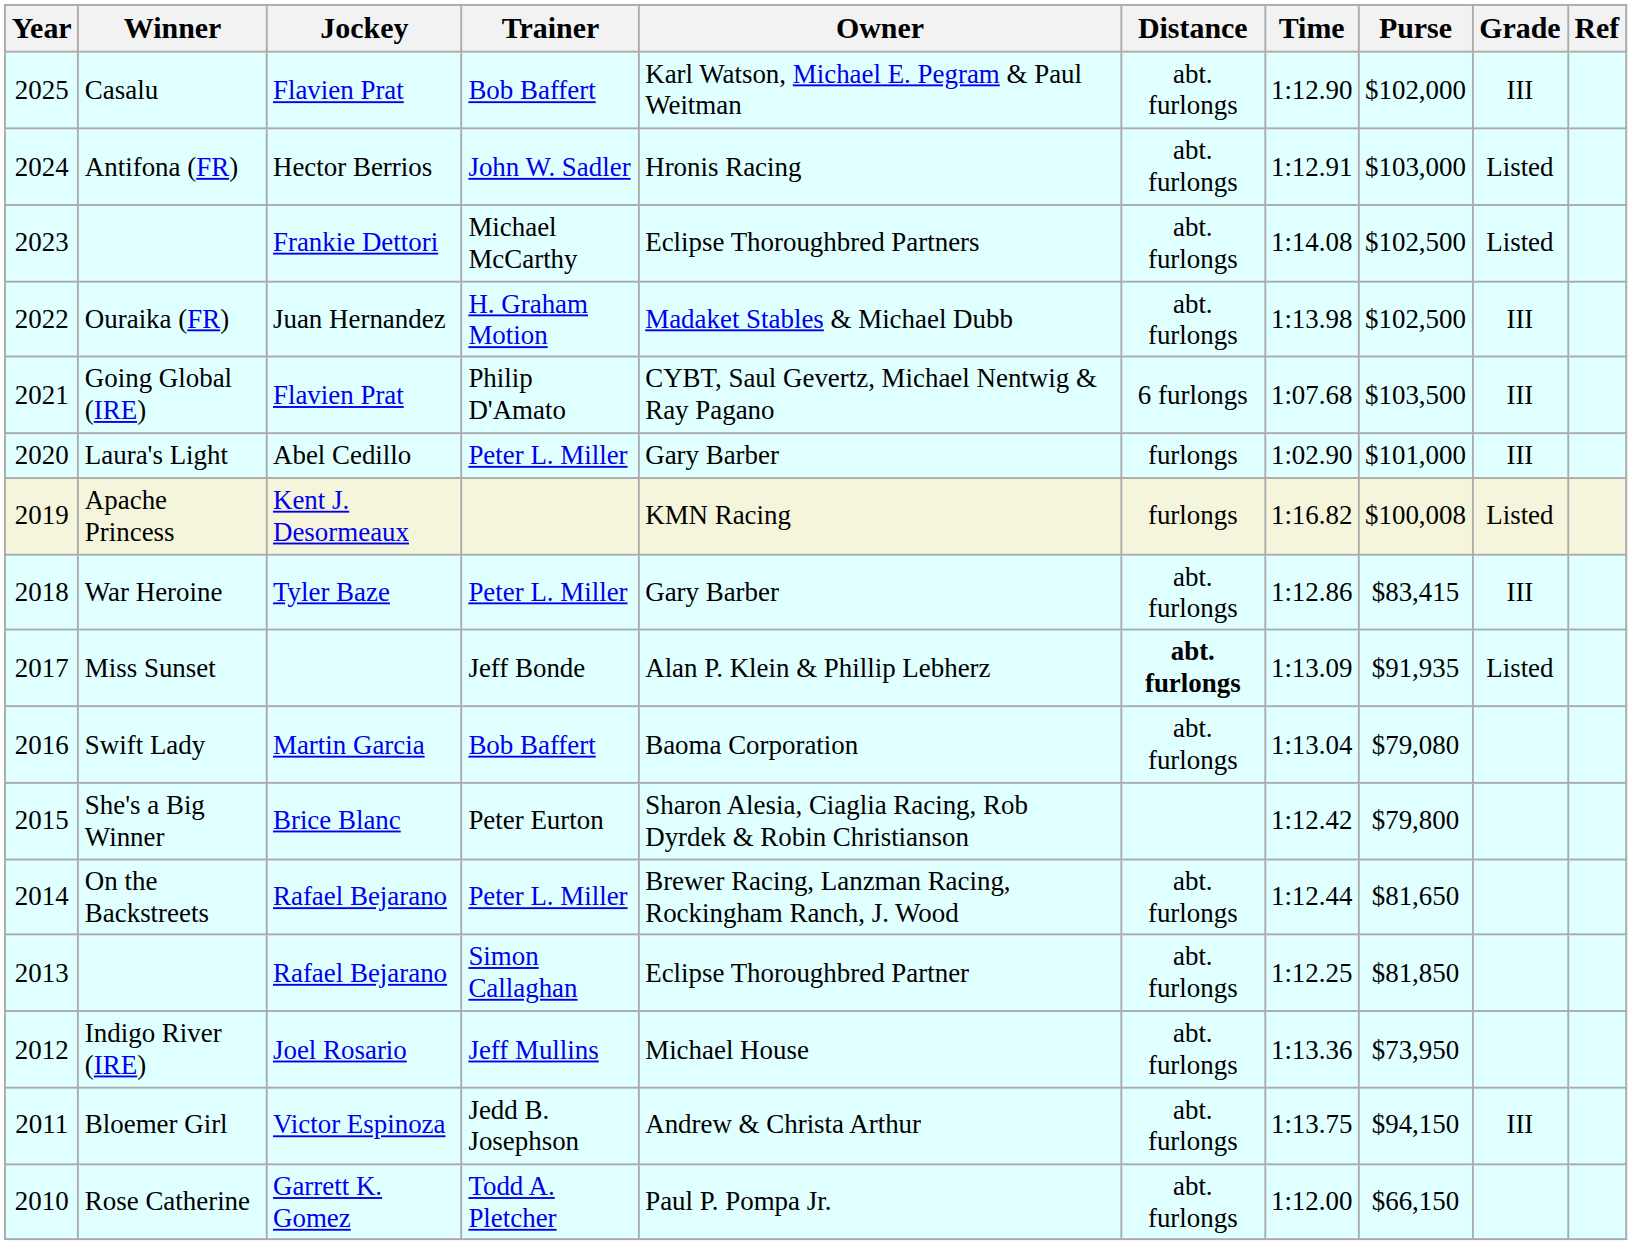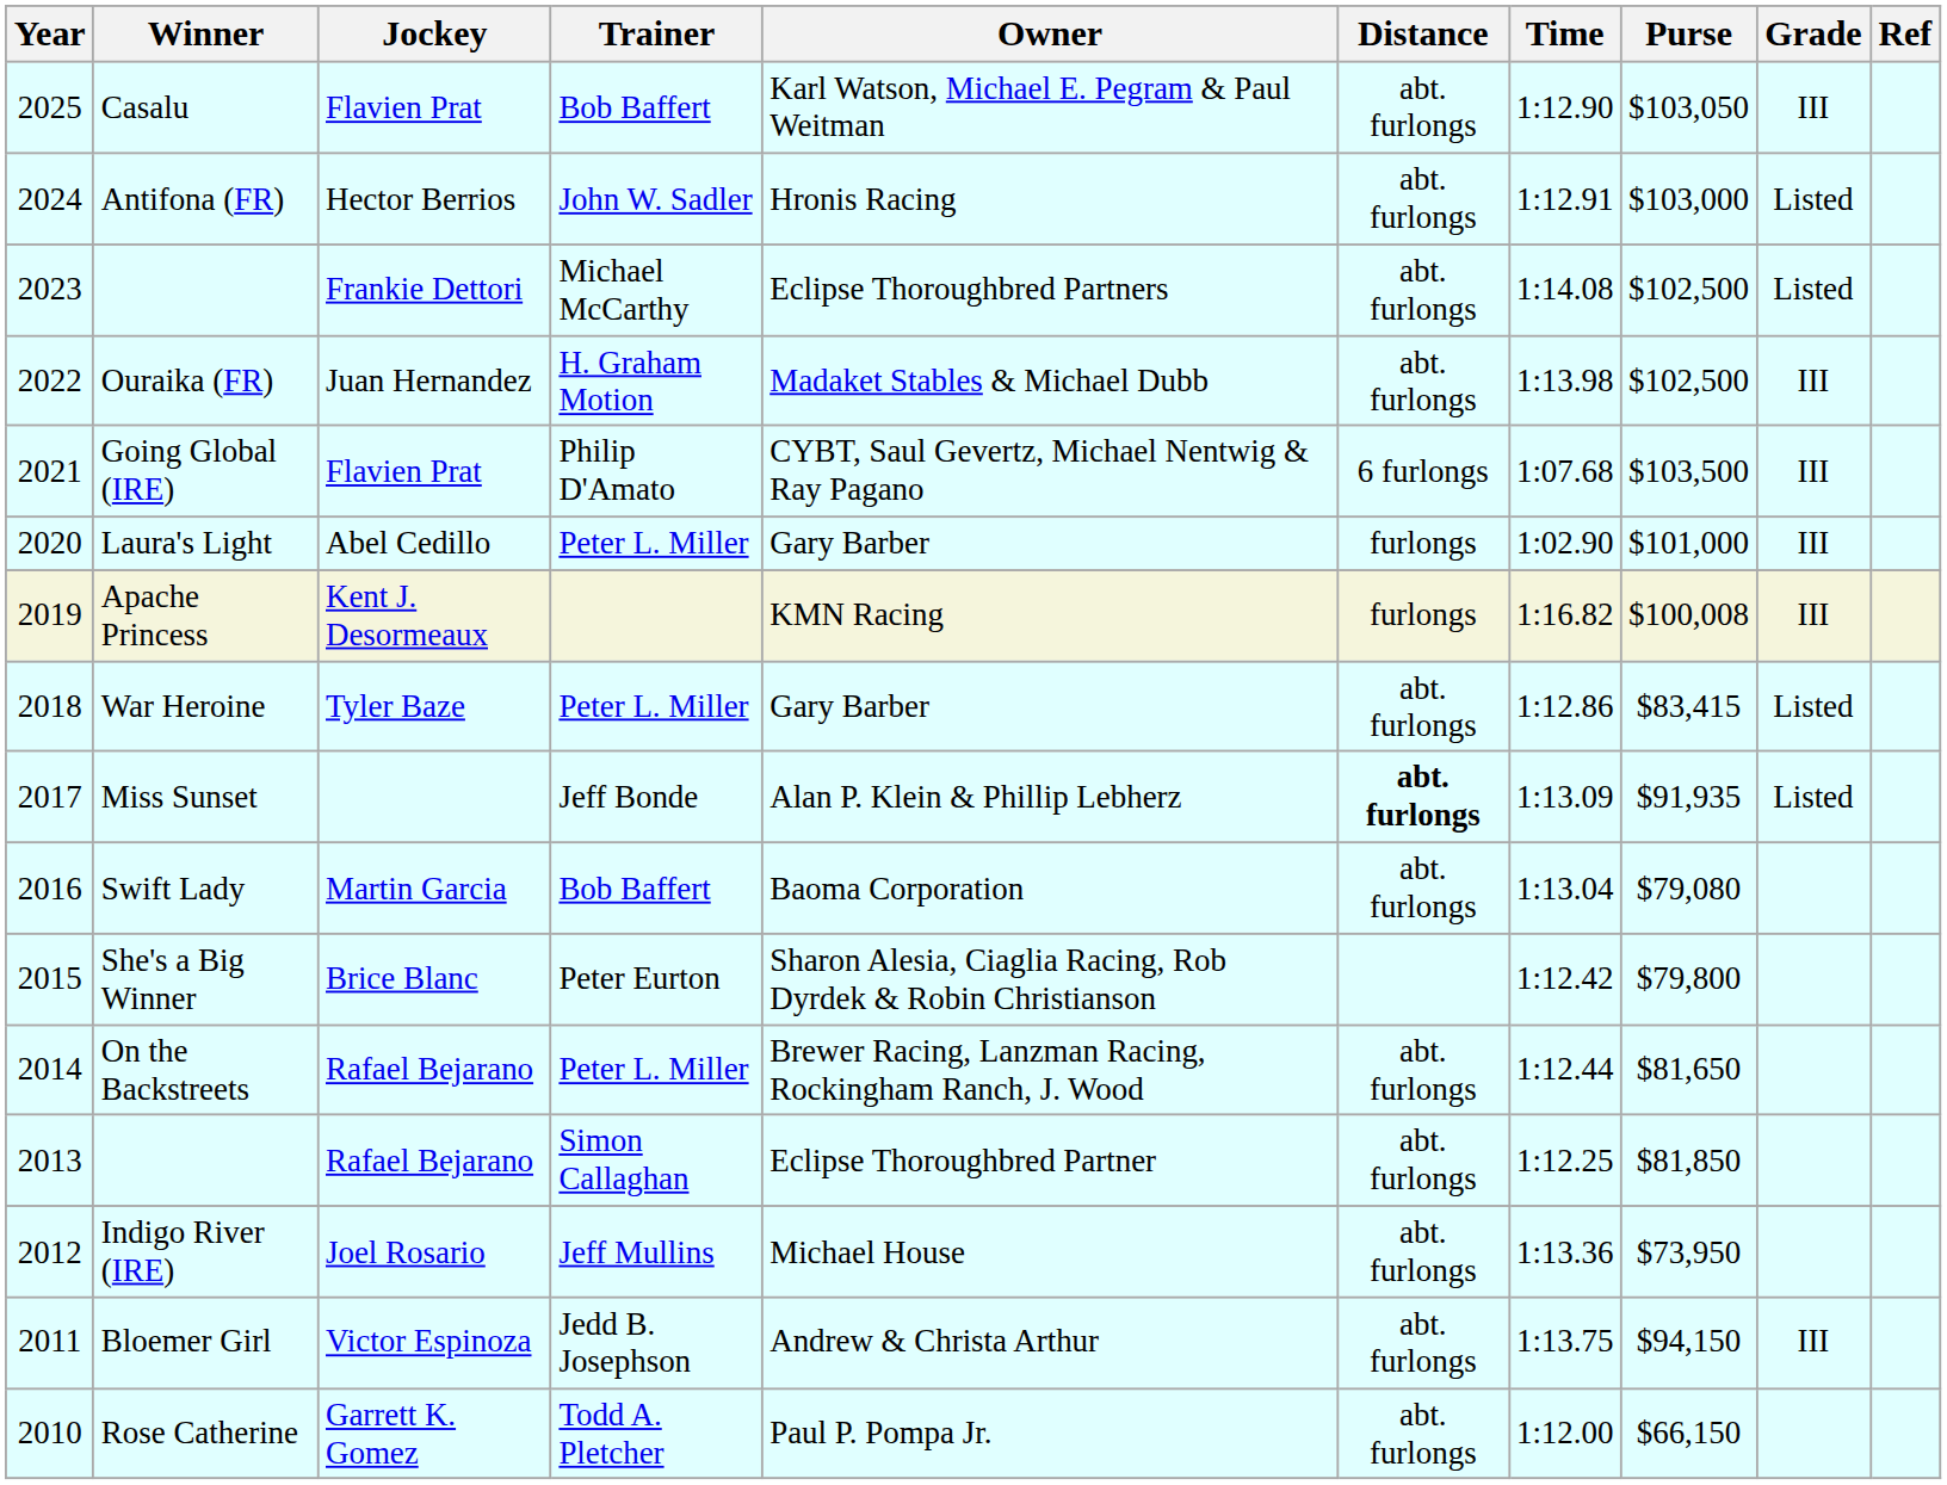 <table class="wikitable sortable">
 <tr>
 <th>Year</th>
 <th>Winner</th>
 <th>Jockey</th>
 <th>Trainer</th>
 <th>Owner</th>
 <th>Distance</th>
 <th>Time</th>
 <th>Purse</th>
 <th>Grade</th>
 <th>Ref</th>
 </tr>
 <tr style="font-size:90%; background-color:lightcyan">
 <td align=center>2025</td>
 <td>Casalu</td>
 <td><a href='#'>Flavien Prat</a></td>
 <td><a href='#'>Bob Baffert</a></td>
 <td>Karl Watson, <a href='#'>Michael E. Pegram</a> & Paul Weitman</td>
 <td align=center>abt.  furlongs</td>
 <td align=center>1:12.90</td>
-<td align=center>$102,000</td>
+<td align=center>$103,050</td>
 <td align=center>III</td>
 <td></td>
 </tr>
 <tr style="font-size:90%; background-color:lightcyan">
 <td align=center>2024</td>
 <td>Antifona (<a href='#'>FR</a>)</td>
 <td>Hector Berrios</td>
 <td><a href='#'>John W. Sadler</a></td>
 <td>Hronis Racing</td>
 <td align=center>abt.  furlongs</td>
 <td align=center>1:12.91</td>
 <td align=center>$103,000</td>
 <td align=center>Listed</td>
 <td></td>
 </tr>
 <tr style="font-size:90%; background-color:lightcyan">
 <td align=center>2023</td>
 <td></td>
 <td><a href='#'>Frankie Dettori</a></td>
 <td>Michael McCarthy</td>
 <td>Eclipse Thoroughbred Partners</td>
 <td align=center>abt.  furlongs</td>
 <td align=center>1:14.08</td>
 <td align=center>$102,500</td>
 <td align=center>Listed</td>
 <td></td>
 </tr>
 <tr style="font-size:90%; background-color:lightcyan">
 <td align=center>2022</td>
 <td>Ouraika (<a href='#'>FR</a>)</td>
 <td>Juan Hernandez</td>
 <td><a href='#'>H. Graham Motion</a></td>
 <td><a href='#'>Madaket Stables</a> & Michael Dubb</td>
 <td align=center>abt.  furlongs</td>
 <td align=center>1:13.98</td>
 <td align=center>$102,500</td>
 <td align=center>III</td>
 <td></td>
 </tr>
 <tr style="font-size:90%; background-color:lightcyan">
 <td align=center>2021</td>
 <td>Going Global (<a href='#'>IRE</a>)</td>
 <td><a href='#'>Flavien Prat</a></td>
 <td>Philip D'Amato</td>
 <td>CYBT, Saul Gevertz, Michael Nentwig & Ray Pagano</td>
 <td align=center>6 furlongs</td>
 <td align=center>1:07.68</td>
 <td align=center>$103,500</td>
 <td align=center>III</td>
 <td></td>
 </tr>
 <tr style="font-size:90%; background-color:lightcyan">
 <td align=center>2020</td>
 <td>Laura's Light</td>
 <td>Abel Cedillo</td>
 <td><a href='#'>Peter L. Miller</a></td>
 <td>Gary Barber</td>
 <td align=center> furlongs</td>
 <td align=center>1:02.90</td>
 <td align=center>$101,000</td>
 <td align=center>III</td>
 <td></td>
 </tr>
 <tr style="font-size:90%; background-color:beige">
 <td align=center>2019</td>
 <td>Apache Princess</td>
 <td><a href='#'>Kent J. Desormeaux</a></td>
 <td></td>
 <td>KMN Racing</td>
 <td align=center> furlongs</td>
 <td align=center>1:16.82</td>
 <td align=center>$100,008</td>
-<td align=center>Listed</td>
+<td align=center>III</td>
 <td></td>
 </tr>
 <tr style="font-size:90%; background-color:lightcyan">
 <td align=center>2018</td>
 <td>War Heroine</td>
 <td><a href='#'>Tyler Baze</a></td>
 <td><a href='#'>Peter L. Miller</a></td>
 <td>Gary Barber</td>
 <td align=center>abt.  furlongs</td>
 <td align=center>1:12.86</td>
 <td align=center>$83,415</td>
-<td align=center>III</td>
+<td align=center>Listed</td>
 <td></td>
 </tr>
 <tr style="font-size:90%; background-color:lightcyan">
 <td align=center>2017</td>
 <td>Miss Sunset</td>
 <td></td>
 <td>Jeff Bonde</td>
 <td>Alan P. Klein & Phillip Lebherz</td>
 <td align=center><strong>abt.  furlongs</strong></td>
 <td align=center>1:13.09</td>
 <td align=center>$91,935</td>
 <td align=center>Listed</td>
 <td></td>
 </tr>
 <tr style="font-size:90%; background-color:lightcyan">
 <td align=center>2016</td>
 <td>Swift Lady</td>
 <td><a href='#'>Martin Garcia</a></td>
 <td><a href='#'>Bob Baffert</a></td>
 <td>Baoma Corporation</td>
 <td align=center>abt.  furlongs</td>
 <td align=center>1:13.04</td>
 <td align=center>$79,080</td>
 <td align=center></td>
 <td></td>
 </tr>
 <tr style="font-size:90%; background-color:lightcyan">
 <td align=center>2015</td>
 <td>She's a Big Winner</td>
 <td><a href='#'>Brice Blanc</a></td>
 <td>Peter Eurton</td>
 <td>Sharon Alesia, Ciaglia Racing, Rob Dyrdek & Robin Christianson</td>
 <td align=center></td>
 <td align=center>1:12.42</td>
 <td align=center>$79,800</td>
 <td align=center></td>
 <td></td>
 </tr>
 <tr style="font-size:90%; background-color:lightcyan">
 <td align=center>2014</td>
 <td>On the Backstreets</td>
 <td><a href='#'>Rafael Bejarano</a></td>
 <td><a href='#'>Peter L. Miller</a></td>
 <td>Brewer Racing, Lanzman Racing, Rockingham Ranch, J. Wood</td>
 <td align=center>abt.  furlongs</td>
 <td align=center>1:12.44</td>
 <td align=center>$81,650</td>
 <td align=center></td>
 <td></td>
 </tr>
 <tr style="font-size:90%; background-color:lightcyan">
 <td align=center>2013</td>
 <td></td>
 <td><a href='#'>Rafael Bejarano</a></td>
 <td><a href='#'>Simon Callaghan</a></td>
 <td>Eclipse Thoroughbred Partner</td>
 <td align=center>abt.  furlongs</td>
 <td align=center>1:12.25</td>
 <td align=center>$81,850</td>
 <td align=center></td>
 <td></td>
 </tr>
 <tr style="font-size:90%; background-color:lightcyan">
 <td align=center>2012</td>
 <td>Indigo River (<a href='#'>IRE</a>)</td>
 <td><a href='#'>Joel Rosario</a></td>
 <td><a href='#'>Jeff Mullins</a></td>
 <td>Michael House</td>
 <td align=center>abt.  furlongs</td>
 <td align=center>1:13.36</td>
 <td align=center>$73,950</td>
 <td align=center></td>
 <td></td>
 </tr>
 <tr style="font-size:90%; background-color:lightcyan">
 <td align=center>2011</td>
 <td>Bloemer Girl</td>
 <td><a href='#'>Victor Espinoza</a></td>
 <td>Jedd B. Josephson</td>
 <td>Andrew & Christa Arthur</td>
 <td align=center>abt.  furlongs</td>
 <td align=center>1:13.75</td>
 <td align=center>$94,150</td>
 <td align=center>III</td>
 <td></td>
 </tr>
 <tr style="font-size:90%; background-color:lightcyan">
 <td align=center>2010</td>
 <td>Rose Catherine</td>
 <td><a href='#'>Garrett K. Gomez</a></td>
 <td><a href='#'>Todd A. Pletcher</a></td>
 <td>Paul P. Pompa Jr.</td>
 <td align=center>abt.  furlongs</td>
 <td align=center>1:12.00</td>
 <td align=center>$66,150</td>
 <td align=center></td>
 <td></td>
 </tr>
 </table>
